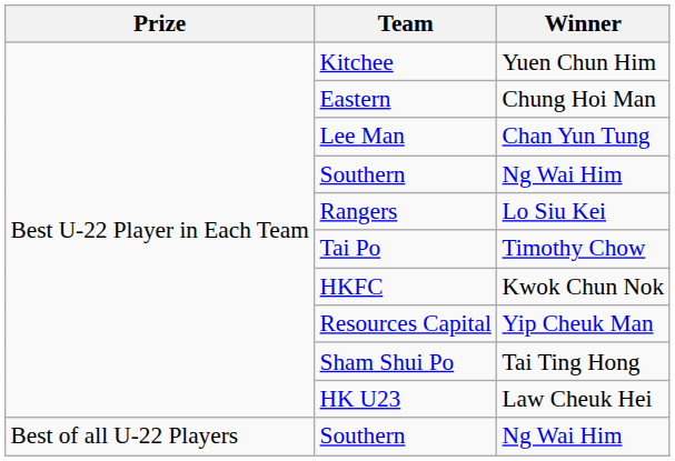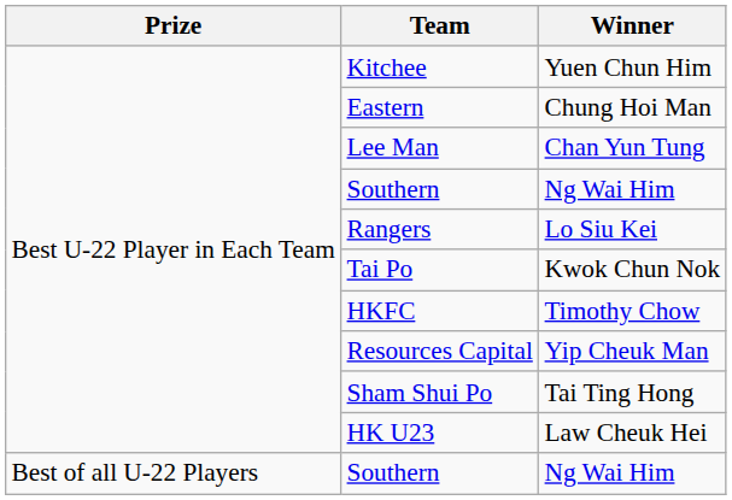 <table class="wikitable">
 <tr>
 <th>Prize</th>
 <th>Team</th>
 <th>Winner</th>
 </tr>
 <tr>
 <td rowspan=10>Best U-22 Player in Each Team</td>
 <td><a href='#'>Kitchee</a></td>
 <td> Yuen Chun Him</td>
 </tr>
 <tr>
 <td><a href='#'>Eastern</a></td>
 <td> Chung Hoi Man</td>
 </tr>
 <tr>
 <td><a href='#'>Lee Man</a></td>
 <td> <a href='#'>Chan Yun Tung</a></td>
 </tr>
 <tr>
 <td><a href='#'>Southern</a></td>
 <td> <a href='#'>Ng Wai Him</a></td>
 </tr>
 <tr>
 <td><a href='#'>Rangers</a></td>
 <td> <a href='#'>Lo Siu Kei</a></td>
 </tr>
 <tr>
 <td><a href='#'>Tai Po</a></td>
-<td> <a href='#'>Timothy Chow</a></td>
+<td> Kwok Chun Nok</td>
 </tr>
 <tr>
 <td><a href='#'>HKFC</a></td>
-<td> Kwok Chun Nok</td>
+<td> <a href='#'>Timothy Chow</a></td>
 </tr>
 <tr>
 <td><a href='#'>Resources Capital</a></td>
 <td> <a href='#'>Yip Cheuk Man</a></td>
 </tr>
 <tr>
 <td><a href='#'>Sham Shui Po</a></td>
 <td> Tai Ting Hong</td>
 </tr>
 <tr>
 <td><a href='#'>HK U23</a></td>
 <td> Law Cheuk Hei</td>
 </tr>
 <tr>
 <td>Best of all U-22 Players</td>
 <td><a href='#'>Southern</a></td>
 <td> <a href='#'>Ng Wai Him</a></td>
 </tr>
 </table>
